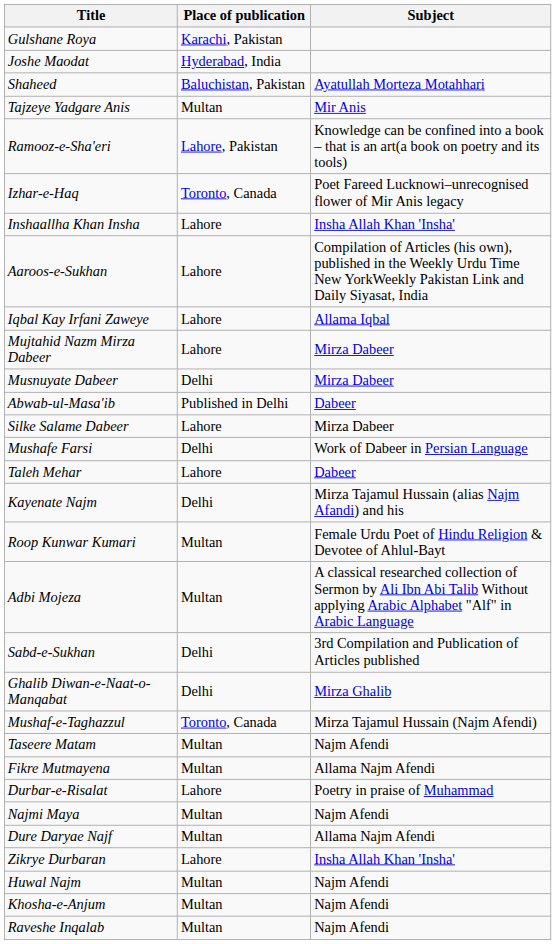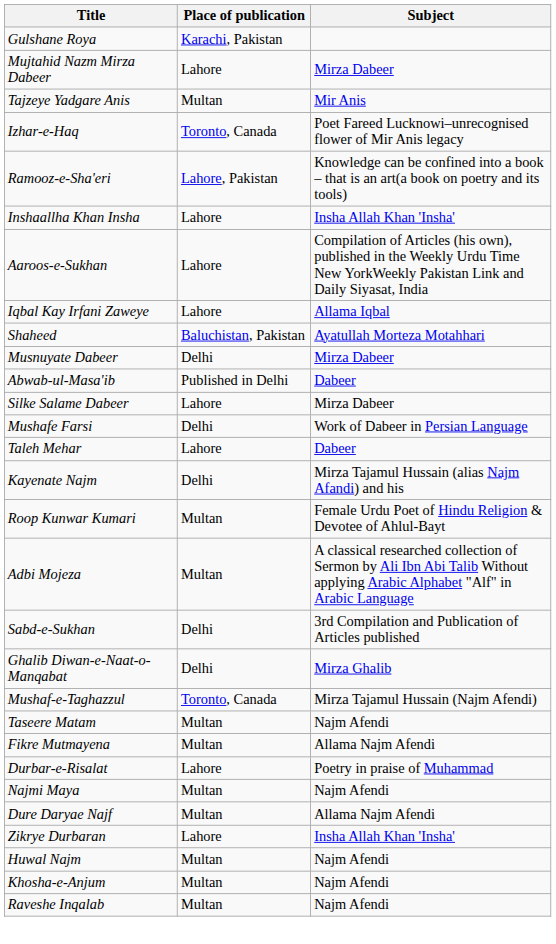 <table class="wikitable">
 <tr>
 <th width=26%><strong>Title</strong></th>
 <th width=20%>Place of publication</th>
 <th width=36%>Subject</th>
 </tr>
 <tr>
 <td><em>Gulshane Roya</em></td>
 <td><a href='#'>Karachi</a>, Pakistan</td>
 <td></td>
 </tr>
 <tr>
-<td><em>Joshe Maodat</em></td>
-<td><a href='#'>Hyderabad</a>, India</td>
-<td></td>
-</tr>
-<tr>
-<td><em>Shaheed</em></td>
-<td><a href='#'>Baluchistan</a>, Pakistan</td>
-<td><a href='#'>Ayatullah Morteza Motahhari</a></td>
+<td><em>Mujtahid Nazm Mirza Dabeer</em></td>
+<td>Lahore</td>
+<td><a href='#'>Mirza Dabeer</a></td>
 </tr>
 <tr>
 <td><em>Tajzeye Yadgare Anis</em></td>
 <td>Multan</td>
 <td><a href='#'>Mir Anis</a></td>
 </tr>
 <tr>
+<td><em>Izhar-e-Haq</em></td>
+<td><a href='#'>Toronto</a>, Canada</td>
+<td>Poet Fareed Lucknowi–unrecognised flower of Mir Anis legacy</td>
+</tr>
+<tr>
 <td><em>Ramooz-e-Sha'eri</em></td>
 <td><a href='#'>Lahore</a>, Pakistan</td>
 <td>Knowledge can be confined into a book – that is an art(a book on poetry and its tools)</td>
-</tr>
-<tr>
-<td><em>Izhar-e-Haq</em></td>
-<td><a href='#'>Toronto</a>, Canada</td>
-<td>Poet Fareed Lucknowi–unrecognised flower of Mir Anis legacy</td>
 </tr>
 <tr>
 <td><em>Inshaallha Khan Insha</em></td>
 <td>Lahore</td>
 <td><a href='#'>Insha Allah Khan 'Insha'</a></td>
 </tr>
 <tr>
 <td><em>Aaroos-e-Sukhan</em></td>
 <td>Lahore</td>
 <td>Compilation of Articles (his own), published in the Weekly Urdu Time New YorkWeekly Pakistan Link and Daily Siyasat, India</td>
 </tr>
 <tr>
 <td><em>Iqbal Kay Irfani Zaweye</em></td>
 <td>Lahore</td>
 <td><a href='#'>Allama Iqbal</a></td>
 </tr>
 <tr>
-<td><em>Mujtahid Nazm Mirza Dabeer</em></td>
-<td>Lahore</td>
-<td><a href='#'>Mirza Dabeer</a></td>
+<td><em>Shaheed</em></td>
+<td><a href='#'>Baluchistan</a>, Pakistan</td>
+<td><a href='#'>Ayatullah Morteza Motahhari</a></td>
 </tr>
 <tr>
 <td><em>Musnuyate Dabeer</em></td>
 <td>Delhi</td>
 <td><a href='#'>Mirza Dabeer</a></td>
 </tr>
 <tr>
 <td><em>Abwab-ul-Masa'ib</em></td>
 <td>Published in Delhi</td>
 <td><a href='#'>Dabeer</a></td>
 </tr>
 <tr>
 <td><em>Silke Salame Dabeer</em></td>
 <td>Lahore</td>
 <td>Mirza Dabeer</td>
 </tr>
 <tr>
 <td><em>Mushafe Farsi</em></td>
 <td>Delhi</td>
 <td>Work of Dabeer in <a href='#'>Persian Language</a></td>
 </tr>
 <tr>
 <td><em>Taleh Mehar</em></td>
 <td>Lahore</td>
 <td><a href='#'>Dabeer</a></td>
 </tr>
 <tr>
 <td><em>Kayenate Najm</em></td>
 <td>Delhi</td>
 <td>Mirza Tajamul Hussain (alias <a href='#'>Najm Afandi</a>) and his</td>
 </tr>
 <tr>
 <td><em>Roop Kunwar Kumari</em></td>
 <td>Multan</td>
 <td>Female Urdu Poet of <a href='#'>Hindu Religion</a> & Devotee of Ahlul-Bayt</td>
 </tr>
 <tr>
 <td><em>Adbi Mojeza</em></td>
 <td>Multan</td>
 <td>A classical researched collection of Sermon by <a href='#'>Ali Ibn Abi Talib</a> Without applying <a href='#'>Arabic Alphabet</a> "Alf"  in <a href='#'>Arabic Language</a></td>
 </tr>
 <tr>
 <td><em>Sabd-e-Sukhan</em></td>
 <td>Delhi</td>
 <td>3rd Compilation and Publication of Articles published</td>
 </tr>
 <tr>
 <td><em>Ghalib Diwan-e-Naat-o-Manqabat</em></td>
 <td>Delhi</td>
 <td><a href='#'>Mirza Ghalib</a></td>
 </tr>
 <tr>
 <td><em>Mushaf-e-Taghazzul</em></td>
 <td><a href='#'>Toronto</a>, Canada</td>
 <td>Mirza Tajamul Hussain (Najm Afendi)</td>
 </tr>
 <tr>
 <td><em>Taseere Matam</em></td>
 <td>Multan</td>
 <td>Najm Afendi</td>
 </tr>
 <tr>
 <td><em>Fikre Mutmayena</em></td>
 <td>Multan</td>
 <td>Allama Najm Afendi</td>
 </tr>
 <tr>
 <td><em>Durbar-e-Risalat</em></td>
 <td>Lahore</td>
 <td>Poetry in praise of <a href='#'>Muhammad</a></td>
 </tr>
 <tr>
 <td><em>Najmi Maya</em></td>
 <td>Multan</td>
 <td>Najm Afendi</td>
 </tr>
 <tr>
 <td><em>Dure Daryae Najf</em></td>
 <td>Multan</td>
 <td>Allama Najm Afendi</td>
 </tr>
 <tr>
 <td><em>Zikrye Durbaran</em></td>
 <td>Lahore</td>
 <td><a href='#'>Insha Allah Khan 'Insha'</a></td>
 </tr>
 <tr>
 <td><em>Huwal Najm</em></td>
 <td>Multan</td>
 <td>Najm Afendi</td>
 </tr>
 <tr>
 <td><em>Khosha-e-Anjum</em></td>
 <td>Multan</td>
 <td>Najm Afendi</td>
 </tr>
 <tr>
 <td><em>Raveshe Inqalab</em></td>
 <td>Multan</td>
 <td>Najm Afendi</td>
 </tr>
 </table>
